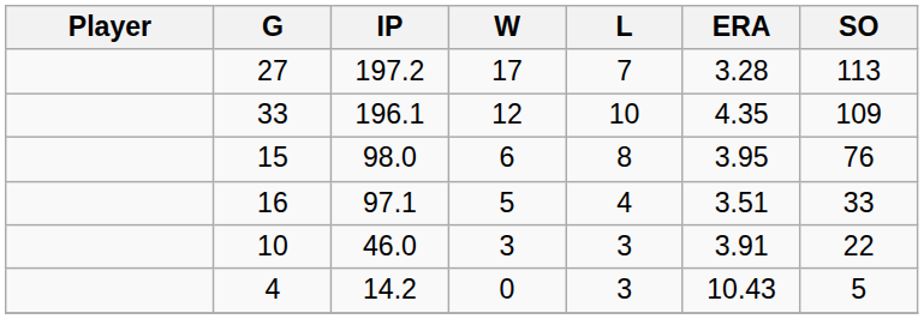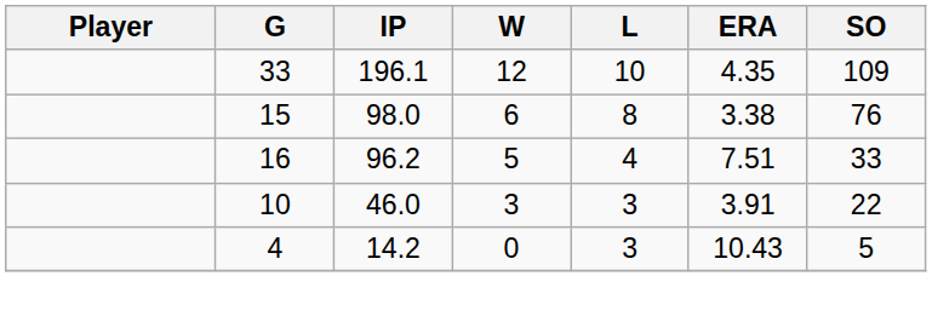 <table class="wikitable sortable">
 <tr>
 <th bgcolor="#DDDDFF" width="16%">Player</th>
 <th bgcolor="#DDDDFF" width="9%">G</th>
 <th bgcolor="#DDDDFF" width="9%">IP</th>
 <th bgcolor="#DDDDFF" width="9%">W</th>
 <th bgcolor="#DDDDFF" width="9%">L</th>
 <th bgcolor="#DDDDFF" width="9%">ERA</th>
 <th bgcolor="#DDDDFF" width="9%">SO</th>
-</tr>
-<tr align="center">
-<td></td>
-<td>27</td>
-<td>197.2</td>
-<td>17</td>
-<td>7</td>
-<td>3.28</td>
-<td>113</td>
 </tr>
 <tr align=center>
 <td></td>
 <td>33</td>
 <td>196.1</td>
 <td>12</td>
 <td>10</td>
 <td>4.35</td>
 <td>109</td>
 </tr>
 <tr align="center">
 <td></td>
 <td>15</td>
 <td>98.0</td>
 <td>6</td>
 <td>8</td>
-<td>3.95</td>
+<td>3.38</td>
 <td>76</td>
 </tr>
 <tr align="center">
 <td></td>
 <td>16</td>
-<td>97.1</td>
+<td>96.2</td>
 <td>5</td>
 <td>4</td>
-<td>3.51</td>
+<td>7.51</td>
 <td>33</td>
 </tr>
 <tr align="center">
 <td></td>
 <td>10</td>
 <td>46.0</td>
 <td>3</td>
 <td>3</td>
 <td>3.91</td>
 <td>22</td>
 </tr>
 <tr align="center">
 <td></td>
 <td>4</td>
 <td>14.2</td>
 <td>0</td>
 <td>3</td>
 <td>10.43</td>
 <td>5</td>
 </tr>
 <tr align="center">
 </tr>
 </table>
